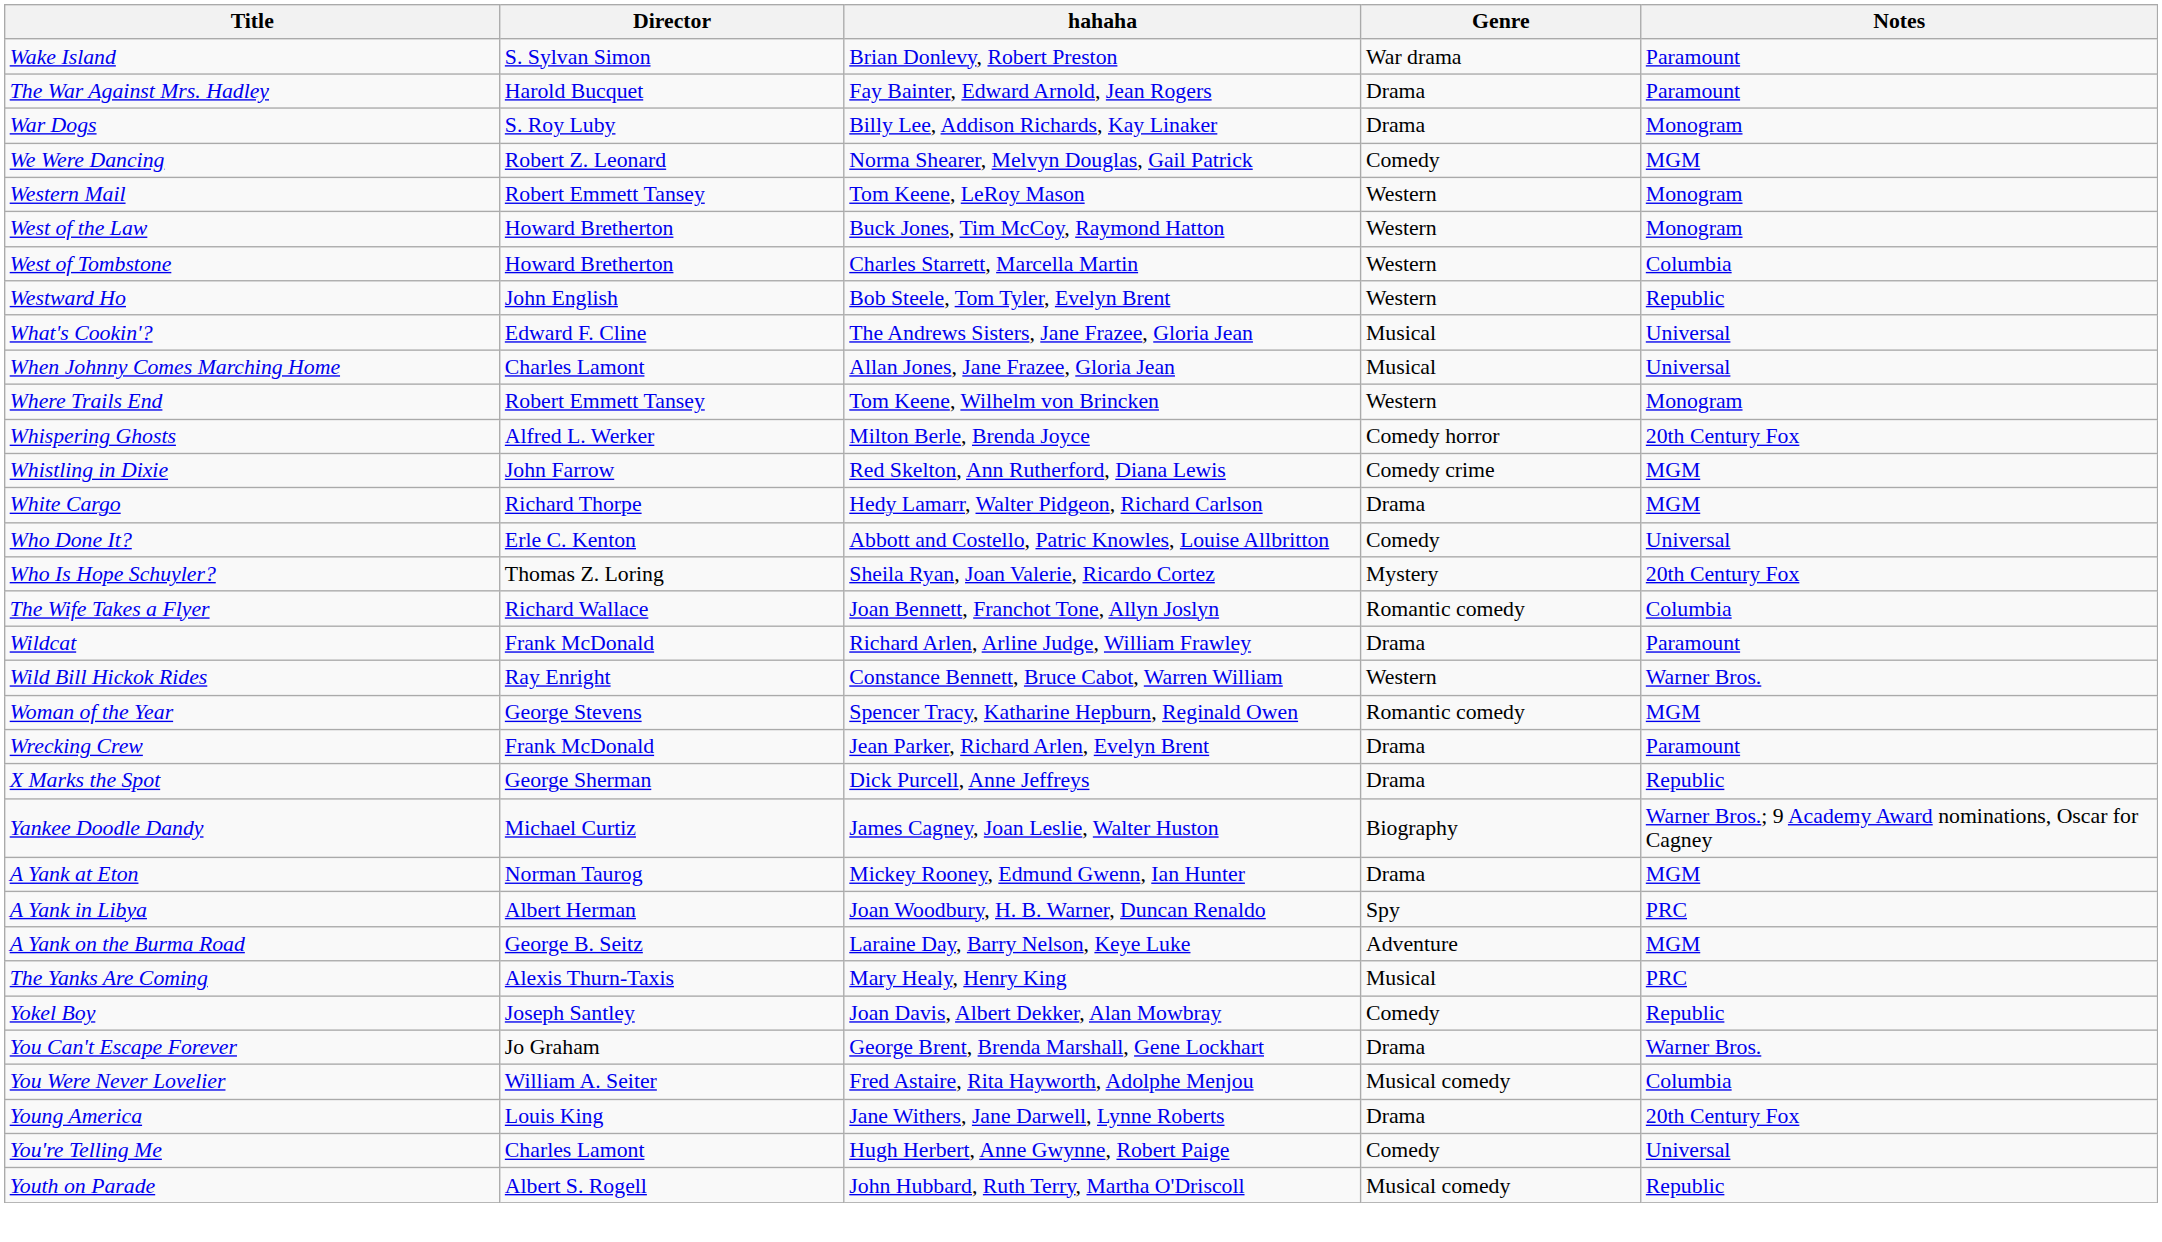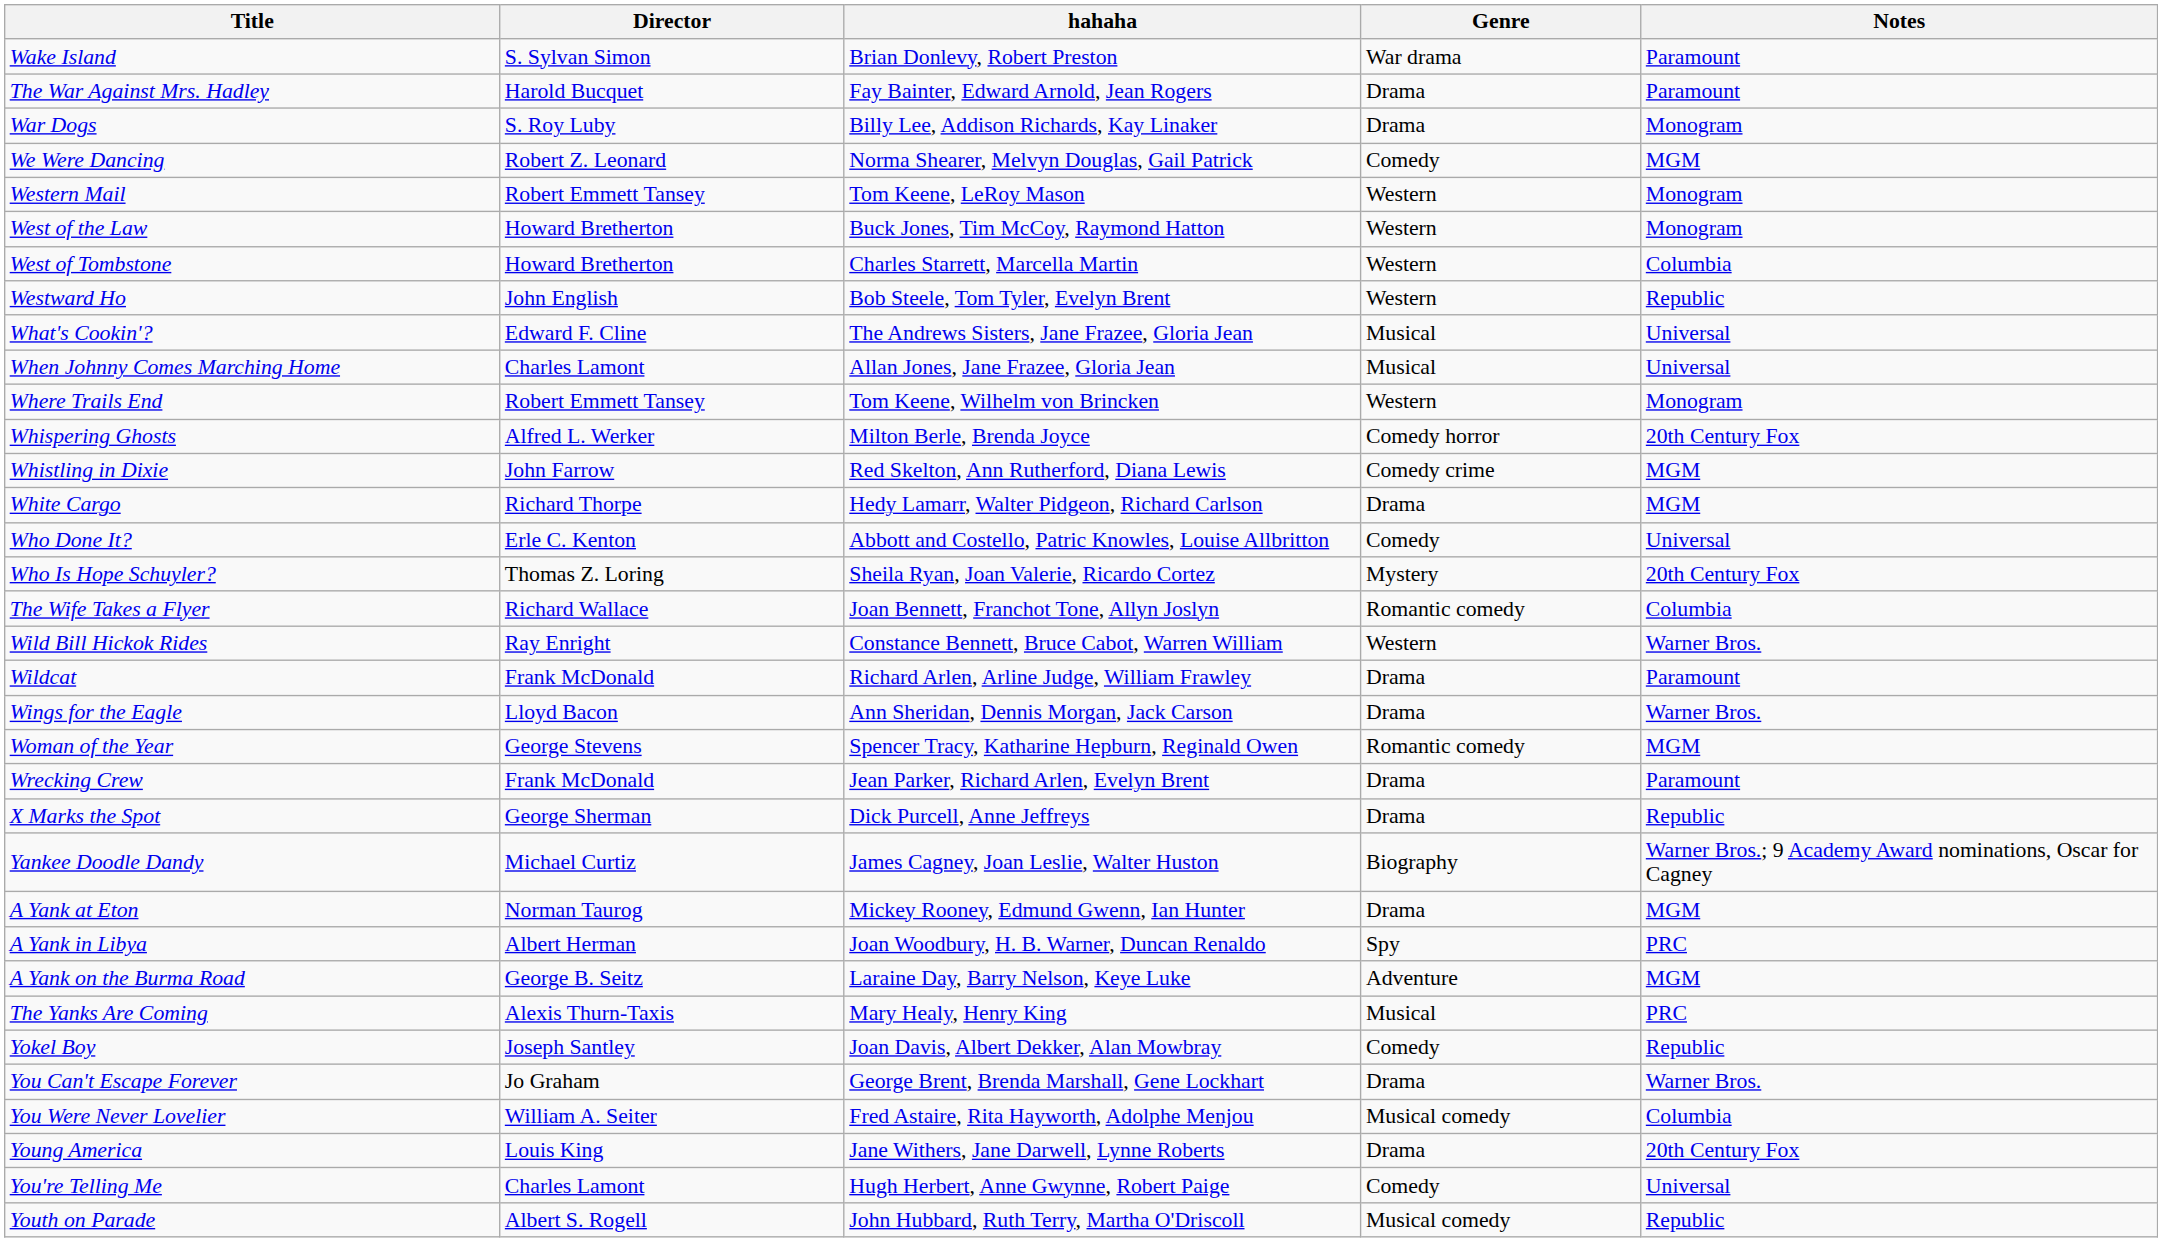 <table class="wikitable" style="width:100%;">
 <tr>
 <th style="width:23%;">Title</th>
 <th style="width:16%;">Director</th>
 <th style="width:24%;">hahaha</th>
 <th style="width:13%;">Genre</th>
 <th style="width:24%;">Notes</th>
 </tr>
 <tr>
 <td><em><a href='#'>Wake Island</a></em></td>
 <td><a href='#'>S. Sylvan Simon</a></td>
 <td><a href='#'>Brian Donlevy</a>, <a href='#'>Robert Preston</a></td>
 <td>War drama</td>
 <td><a href='#'>Paramount</a></td>
 </tr>
 <tr>
 <td><em><a href='#'>The War Against Mrs. Hadley</a></em></td>
 <td><a href='#'>Harold Bucquet</a></td>
 <td><a href='#'>Fay Bainter</a>, <a href='#'>Edward Arnold</a>, <a href='#'>Jean Rogers</a></td>
 <td>Drama</td>
 <td><a href='#'>Paramount</a></td>
 </tr>
 <tr>
 <td><em><a href='#'>War Dogs</a></em></td>
 <td><a href='#'>S. Roy Luby</a></td>
 <td><a href='#'>Billy Lee</a>, <a href='#'>Addison Richards</a>, <a href='#'>Kay Linaker</a></td>
 <td>Drama</td>
 <td><a href='#'>Monogram</a></td>
 </tr>
 <tr>
 <td><em><a href='#'>We Were Dancing</a></em></td>
 <td><a href='#'>Robert Z. Leonard</a></td>
 <td><a href='#'>Norma Shearer</a>, <a href='#'>Melvyn Douglas</a>, <a href='#'>Gail Patrick</a></td>
 <td>Comedy</td>
 <td><a href='#'>MGM</a></td>
 </tr>
 <tr>
 <td><em><a href='#'>Western Mail</a></em></td>
 <td><a href='#'>Robert Emmett Tansey</a></td>
 <td><a href='#'>Tom Keene</a>, <a href='#'>LeRoy Mason</a></td>
 <td>Western</td>
 <td><a href='#'>Monogram</a></td>
 </tr>
 <tr>
 <td><em><a href='#'>West of the Law</a></em></td>
 <td><a href='#'>Howard Bretherton</a></td>
 <td><a href='#'>Buck Jones</a>, <a href='#'>Tim McCoy</a>, <a href='#'>Raymond Hatton</a></td>
 <td>Western</td>
 <td><a href='#'>Monogram</a></td>
 </tr>
 <tr>
 <td><em><a href='#'>West of Tombstone</a></em></td>
 <td><a href='#'>Howard Bretherton</a></td>
 <td><a href='#'>Charles Starrett</a>, <a href='#'>Marcella Martin</a></td>
 <td>Western</td>
 <td><a href='#'>Columbia</a></td>
 </tr>
 <tr>
 <td><em><a href='#'>Westward Ho</a></em></td>
 <td><a href='#'>John English</a></td>
 <td><a href='#'>Bob Steele</a>, <a href='#'>Tom Tyler</a>, <a href='#'>Evelyn Brent</a></td>
 <td>Western</td>
 <td><a href='#'>Republic</a></td>
 </tr>
 <tr>
 <td><em><a href='#'>What's Cookin'?</a></em></td>
 <td><a href='#'>Edward F. Cline</a></td>
 <td><a href='#'>The Andrews Sisters</a>, <a href='#'>Jane Frazee</a>, <a href='#'>Gloria Jean</a></td>
 <td>Musical</td>
 <td><a href='#'>Universal</a></td>
 </tr>
 <tr>
 <td><em><a href='#'>When Johnny Comes Marching Home</a></em></td>
 <td><a href='#'>Charles Lamont</a></td>
 <td><a href='#'>Allan Jones</a>, <a href='#'>Jane Frazee</a>, <a href='#'>Gloria Jean</a></td>
 <td>Musical</td>
 <td><a href='#'>Universal</a></td>
 </tr>
 <tr>
 <td><em><a href='#'>Where Trails End</a></em></td>
 <td><a href='#'>Robert Emmett Tansey</a></td>
 <td><a href='#'>Tom Keene</a>, <a href='#'>Wilhelm von Brincken</a></td>
 <td>Western</td>
 <td><a href='#'>Monogram</a></td>
 </tr>
 <tr>
 <td><em><a href='#'>Whispering Ghosts</a></em></td>
 <td><a href='#'>Alfred L. Werker</a></td>
 <td><a href='#'>Milton Berle</a>, <a href='#'>Brenda Joyce</a></td>
 <td>Comedy horror</td>
 <td><a href='#'>20th Century Fox</a></td>
 </tr>
 <tr>
 <td><em><a href='#'>Whistling in Dixie</a></em></td>
 <td><a href='#'>John Farrow</a></td>
 <td><a href='#'>Red Skelton</a>, <a href='#'>Ann Rutherford</a>, <a href='#'>Diana Lewis</a></td>
 <td>Comedy crime</td>
 <td><a href='#'>MGM</a></td>
 </tr>
 <tr>
 <td><em><a href='#'>White Cargo</a></em></td>
 <td><a href='#'>Richard Thorpe</a></td>
 <td><a href='#'>Hedy Lamarr</a>, <a href='#'>Walter Pidgeon</a>, <a href='#'>Richard Carlson</a></td>
 <td>Drama</td>
 <td><a href='#'>MGM</a></td>
 </tr>
 <tr>
 <td><em><a href='#'>Who Done It?</a></em></td>
 <td><a href='#'>Erle C. Kenton</a></td>
 <td><a href='#'>Abbott and Costello</a>, <a href='#'>Patric Knowles</a>, <a href='#'>Louise Allbritton</a></td>
 <td>Comedy</td>
 <td><a href='#'>Universal</a></td>
 </tr>
 <tr>
 <td><em><a href='#'>Who Is Hope Schuyler?</a></em></td>
 <td>Thomas Z. Loring</td>
 <td><a href='#'>Sheila Ryan</a>, <a href='#'>Joan Valerie</a>, <a href='#'>Ricardo Cortez</a></td>
 <td>Mystery</td>
 <td><a href='#'>20th Century Fox</a></td>
 </tr>
 <tr>
 <td><em><a href='#'>The Wife Takes a Flyer</a></em></td>
 <td><a href='#'>Richard Wallace</a></td>
 <td><a href='#'>Joan Bennett</a>, <a href='#'>Franchot Tone</a>, <a href='#'>Allyn Joslyn</a></td>
 <td>Romantic comedy</td>
 <td><a href='#'>Columbia</a></td>
 </tr>
 <tr>
+<td><em><a href='#'>Wild Bill Hickok Rides</a></em></td>
+<td><a href='#'>Ray Enright</a></td>
+<td><a href='#'>Constance Bennett</a>, <a href='#'>Bruce Cabot</a>, <a href='#'>Warren William</a></td>
+<td>Western</td>
+<td><a href='#'>Warner Bros.</a></td>
+</tr>
+<tr>
 <td><em><a href='#'>Wildcat</a></em></td>
 <td><a href='#'>Frank McDonald</a></td>
 <td><a href='#'>Richard Arlen</a>, <a href='#'>Arline Judge</a>, <a href='#'>William Frawley</a></td>
 <td>Drama</td>
 <td><a href='#'>Paramount</a></td>
 </tr>
 <tr>
-<td><em><a href='#'>Wild Bill Hickok Rides</a></em></td>
-<td><a href='#'>Ray Enright</a></td>
-<td><a href='#'>Constance Bennett</a>, <a href='#'>Bruce Cabot</a>, <a href='#'>Warren William</a></td>
-<td>Western</td>
+<td><em><a href='#'>Wings for the Eagle</a></em></td>
+<td><a href='#'>Lloyd Bacon</a></td>
+<td><a href='#'>Ann Sheridan</a>, <a href='#'>Dennis Morgan</a>, <a href='#'>Jack Carson</a></td>
+<td>Drama</td>
 <td><a href='#'>Warner Bros.</a></td>
 </tr>
 <tr>
 <td><em><a href='#'>Woman of the Year</a></em></td>
 <td><a href='#'>George Stevens</a></td>
 <td><a href='#'>Spencer Tracy</a>, <a href='#'>Katharine Hepburn</a>, <a href='#'>Reginald Owen</a></td>
 <td>Romantic comedy</td>
 <td><a href='#'>MGM</a></td>
 </tr>
 <tr>
 <td><em><a href='#'>Wrecking Crew</a></em></td>
 <td><a href='#'>Frank McDonald</a></td>
 <td><a href='#'>Jean Parker</a>, <a href='#'>Richard Arlen</a>, <a href='#'>Evelyn Brent</a></td>
 <td>Drama</td>
 <td><a href='#'>Paramount</a></td>
 </tr>
 <tr>
 <td><em><a href='#'>X Marks the Spot</a></em></td>
 <td><a href='#'>George Sherman</a></td>
 <td><a href='#'>Dick Purcell</a>, <a href='#'>Anne Jeffreys</a></td>
 <td>Drama</td>
 <td><a href='#'>Republic</a></td>
 </tr>
 <tr>
 <td><em><a href='#'>Yankee Doodle Dandy</a></em></td>
 <td><a href='#'>Michael Curtiz</a></td>
 <td><a href='#'>James Cagney</a>, <a href='#'>Joan Leslie</a>, <a href='#'>Walter Huston</a></td>
 <td>Biography</td>
 <td><a href='#'>Warner Bros.</a>; 9 <a href='#'>Academy Award</a> nominations, Oscar for Cagney</td>
 </tr>
 <tr>
 <td><em><a href='#'>A Yank at Eton</a></em></td>
 <td><a href='#'>Norman Taurog</a></td>
 <td><a href='#'>Mickey Rooney</a>, <a href='#'>Edmund Gwenn</a>, <a href='#'>Ian Hunter</a></td>
 <td>Drama</td>
 <td><a href='#'>MGM</a></td>
 </tr>
 <tr>
 <td><em><a href='#'>A Yank in Libya</a></em></td>
 <td><a href='#'>Albert Herman</a></td>
 <td><a href='#'>Joan Woodbury</a>, <a href='#'>H. B. Warner</a>, <a href='#'>Duncan Renaldo</a></td>
 <td>Spy</td>
 <td><a href='#'>PRC</a></td>
 </tr>
 <tr>
 <td><em><a href='#'>A Yank on the Burma Road</a></em></td>
 <td><a href='#'>George B. Seitz</a></td>
 <td><a href='#'>Laraine Day</a>, <a href='#'>Barry Nelson</a>, <a href='#'>Keye Luke</a></td>
 <td>Adventure</td>
 <td><a href='#'>MGM</a></td>
 </tr>
 <tr>
 <td><em><a href='#'>The Yanks Are Coming</a></em></td>
 <td><a href='#'>Alexis Thurn-Taxis</a></td>
 <td><a href='#'>Mary Healy</a>, <a href='#'>Henry King</a></td>
 <td>Musical</td>
 <td><a href='#'>PRC</a></td>
 </tr>
 <tr>
 <td><em><a href='#'>Yokel Boy</a></em></td>
 <td><a href='#'>Joseph Santley</a></td>
 <td><a href='#'>Joan Davis</a>, <a href='#'>Albert Dekker</a>, <a href='#'>Alan Mowbray</a></td>
 <td>Comedy</td>
 <td><a href='#'>Republic</a></td>
 </tr>
 <tr>
 <td><em><a href='#'>You Can't Escape Forever</a></em></td>
 <td>Jo Graham</td>
 <td><a href='#'>George Brent</a>, <a href='#'>Brenda Marshall</a>, <a href='#'>Gene Lockhart</a></td>
 <td>Drama</td>
 <td><a href='#'>Warner Bros.</a></td>
 </tr>
 <tr>
 <td><em><a href='#'>You Were Never Lovelier</a></em></td>
 <td><a href='#'>William A. Seiter</a></td>
 <td><a href='#'>Fred Astaire</a>, <a href='#'>Rita Hayworth</a>, <a href='#'>Adolphe Menjou</a></td>
 <td>Musical comedy</td>
 <td><a href='#'>Columbia</a></td>
 </tr>
 <tr>
 <td><em><a href='#'>Young America</a></em></td>
 <td><a href='#'>Louis King</a></td>
 <td><a href='#'>Jane Withers</a>, <a href='#'>Jane Darwell</a>, <a href='#'>Lynne Roberts</a></td>
 <td>Drama</td>
 <td><a href='#'>20th Century Fox</a></td>
 </tr>
 <tr>
 <td><em><a href='#'>You're Telling Me</a></em></td>
 <td><a href='#'>Charles Lamont</a></td>
 <td><a href='#'>Hugh Herbert</a>, <a href='#'>Anne Gwynne</a>, <a href='#'>Robert Paige</a></td>
 <td>Comedy</td>
 <td><a href='#'>Universal</a></td>
 </tr>
 <tr>
 <td><em><a href='#'>Youth on Parade</a></em></td>
 <td><a href='#'>Albert S. Rogell</a></td>
 <td><a href='#'>John Hubbard</a>, <a href='#'>Ruth Terry</a>, <a href='#'>Martha O'Driscoll</a></td>
 <td>Musical comedy</td>
 <td><a href='#'>Republic</a></td>
 </tr>
 </table>
